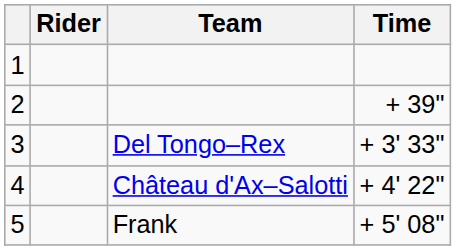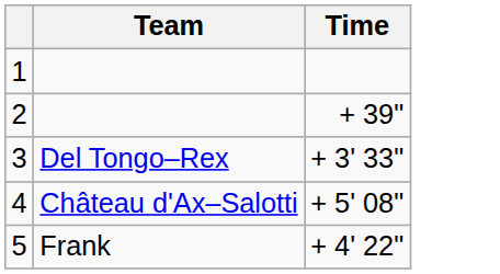 <table class="wikitable">
 <tr>
 <th></th>
-<th>Rider</th>
 <th>Team</th>
 <th>Time</th>
 </tr>
 <tr>
 <td>1</td>
-<td> </td>
 <td></td>
 <td align=right></td>
 </tr>
 <tr>
 <td>2</td>
 <td></td>
-<td></td>
 <td align=right>+ 39"</td>
 </tr>
 <tr>
 <td>3</td>
-<td></td>
 <td><a href='#'>Del Tongo–Rex</a></td>
 <td align=right>+ 3' 33"</td>
 </tr>
 <tr>
 <td>4</td>
-<td></td>
 <td><a href='#'>Château d'Ax–Salotti</a></td>
-<td align=right>+ 4' 22"</td>
+<td align=right>+ 5' 08"</td>
 </tr>
 <tr>
 <td>5</td>
-<td>  </td>
 <td>Frank</td>
-<td align=right>+ 5' 08"</td>
+<td align=right>+ 4' 22"</td>
 </tr>
 </table>
